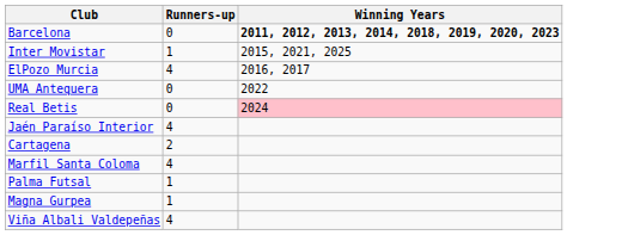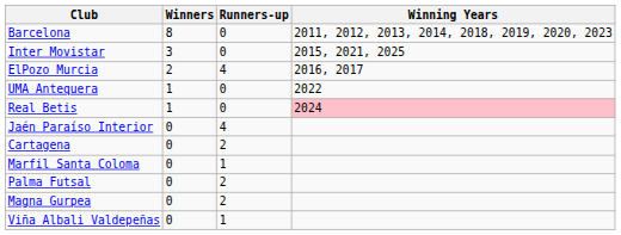 <table class="wikitable">
 <tr>
 <th>Club</th>
+<th>Winners</th>
 <th>Runners-up</th>
 <th>Winning Years</th>
 </tr>
 <tr>
 <td><a href='#'>Barcelona</a></td>
+<td>8</td>
 <td>0</td>
-<td><strong>2011, 2012, 2013, 2014, 2018, 2019, 2020, 2023</strong></td>
+<td>2011, 2012, 2013, 2014, 2018, 2019, 2020, 2023</td>
 </tr>
 <tr>
 <td><a href='#'>Inter Movistar</a></td>
-<td>1</td>
+<td>3</td>
+<td>0</td>
 <td>2015, 2021, 2025</td>
 </tr>
 <tr>
 <td><a href='#'>ElPozo Murcia</a></td>
+<td>2</td>
 <td>4</td>
 <td>2016, 2017</td>
 </tr>
 <tr>
 <td><a href='#'>UMA Antequera</a></td>
+<td>1</td>
 <td>0</td>
 <td>2022</td>
 </tr>
 <tr>
 <td><a href='#'>Real Betis</a></td>
+<td>1</td>
 <td>0</td>
 <td style="background: pink;">2024</td>
 </tr>
 <tr>
 <td><a href='#'>Jaén Paraíso Interior</a></td>
+<td>0</td>
 <td>4</td>
 <td></td>
 </tr>
 <tr>
 <td><a href='#'>Cartagena</a></td>
+<td>0</td>
 <td>2</td>
 <td></td>
 </tr>
 <tr>
 <td><a href='#'>Marfil Santa Coloma</a></td>
-<td>4</td>
+<td>0</td>
+<td>1</td>
 <td></td>
 </tr>
 <tr>
 <td><a href='#'>Palma Futsal</a></td>
-<td>1</td>
+<td>0</td>
+<td>2</td>
 <td></td>
 </tr>
 <tr>
 <td><a href='#'>Magna Gurpea</a></td>
-<td>1</td>
+<td>0</td>
+<td>2</td>
 <td></td>
 </tr>
 <tr>
 <td><a href='#'>Viña Albali Valdepeñas</a></td>
-<td>4</td>
+<td>0</td>
+<td>1</td>
 <td></td>
 </tr>
 </table>
